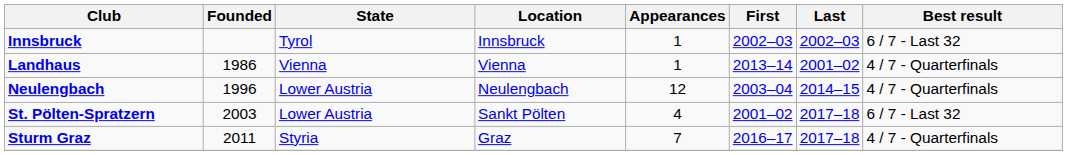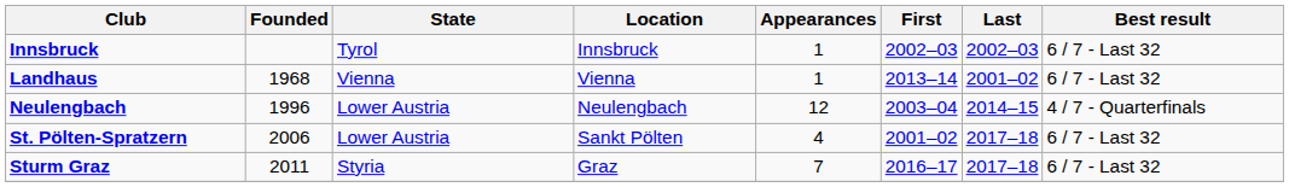 <table class="wikitable sortable">
 <tr>
 <th width=200px>Club</th>
 <th>Founded</th>
 <th width=200px>State</th>
 <th width=150px>Location</th>
 <th align=center>Appearances</th>
 <th>First</th>
 <th>Last</th>
 <th width=200px>Best result</th>
 </tr>
 <tr>
 <td><strong><a href='#'>Innsbruck</a></strong></td>
 <td align=center></td>
 <td> <a href='#'>Tyrol</a></td>
 <td><a href='#'>Innsbruck</a></td>
 <td align=center>1</td>
 <td><a href='#'>2002–03</a></td>
 <td><a href='#'>2002–03</a></td>
 <td>6 / 7 - Last 32</td>
 </tr>
 <tr>
 <td><strong><a href='#'>Landhaus</a></strong></td>
-<td align=center>1986</td>
+<td align=center>1968</td>
 <td> <a href='#'>Vienna</a></td>
 <td><a href='#'>Vienna</a></td>
 <td align=center>1</td>
 <td><a href='#'>2013–14</a></td>
 <td><a href='#'>2001–02</a></td>
-<td>4 / 7 - Quarterfinals</td>
+<td>6 / 7 - Last 32</td>
 </tr>
 <tr>
 <td><strong><a href='#'>Neulengbach</a></strong></td>
 <td align=center>1996</td>
 <td> <a href='#'>Lower Austria</a></td>
 <td><a href='#'>Neulengbach</a></td>
 <td align=center>12</td>
 <td><a href='#'>2003–04</a></td>
 <td><a href='#'>2014–15</a></td>
 <td>4 / 7 - Quarterfinals</td>
 </tr>
 <tr>
 <td><strong><a href='#'>St. Pölten-Spratzern</a></strong></td>
-<td align=center>2003</td>
+<td align=center>2006</td>
 <td> <a href='#'>Lower Austria</a></td>
 <td><a href='#'>Sankt Pölten</a></td>
 <td align=center>4</td>
 <td><a href='#'>2001–02</a></td>
 <td><a href='#'>2017–18</a></td>
 <td>6 / 7 - Last 32</td>
 </tr>
 <tr>
 <td><strong><a href='#'>Sturm Graz</a></strong></td>
 <td align=center>2011</td>
 <td> <a href='#'>Styria</a></td>
 <td><a href='#'>Graz</a></td>
 <td align=center>7</td>
 <td><a href='#'>2016–17</a></td>
 <td><a href='#'>2017–18</a></td>
-<td>4 / 7 - Quarterfinals</td>
+<td>6 / 7 - Last 32</td>
 </tr>
 <tr>
 </tr>
 </table>
